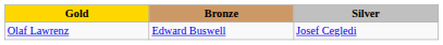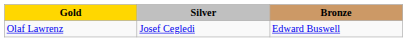 <table class="wikitable" style="text-align:left">
 <tr align="center">
 <td width=200 bgcolor=gold><strong>Gold</strong></td>
+<td width=200 bgcolor=silver><strong>Silver</strong></td>
 <td width=200 bgcolor=CC9966><strong>Bronze</strong></td>
-<td width=200 bgcolor=silver><strong>Silver</strong></td>
 </tr>
 <tr>
 <td><a href='#'>Olaf Lawrenz</a><br><em></em></td>
+<td><a href='#'>Josef Cegledi</a><br><em></em></td>
 <td><a href='#'>Edward Buswell</a><br><em></em></td>
-<td><a href='#'>Josef Cegledi</a><br><em></em></td>
 </tr>
 </table>
